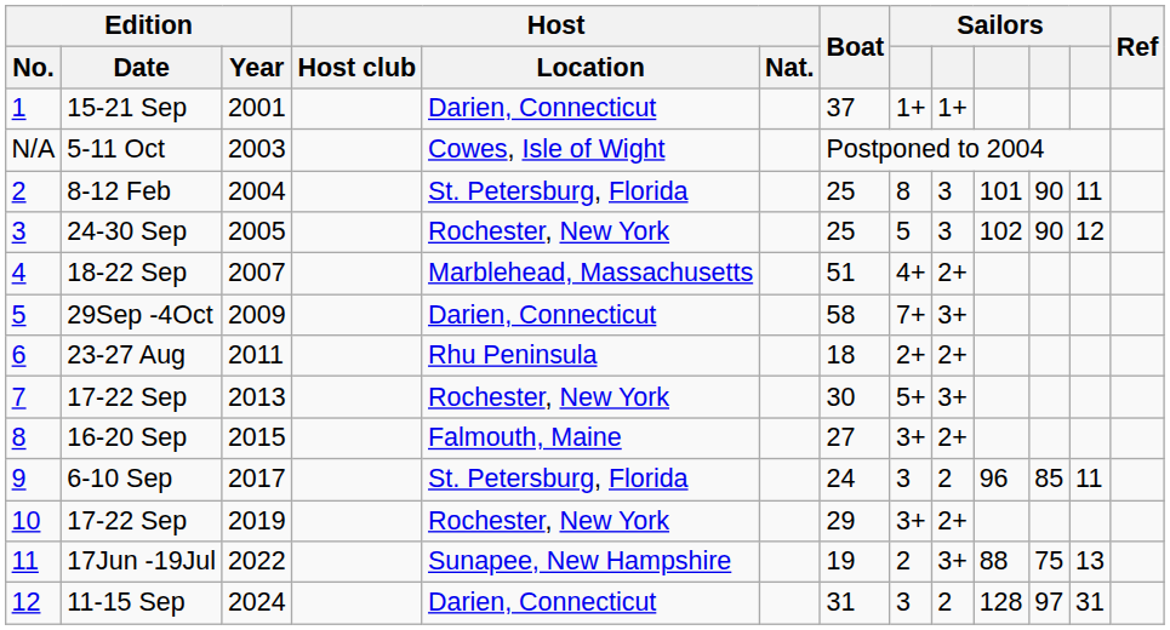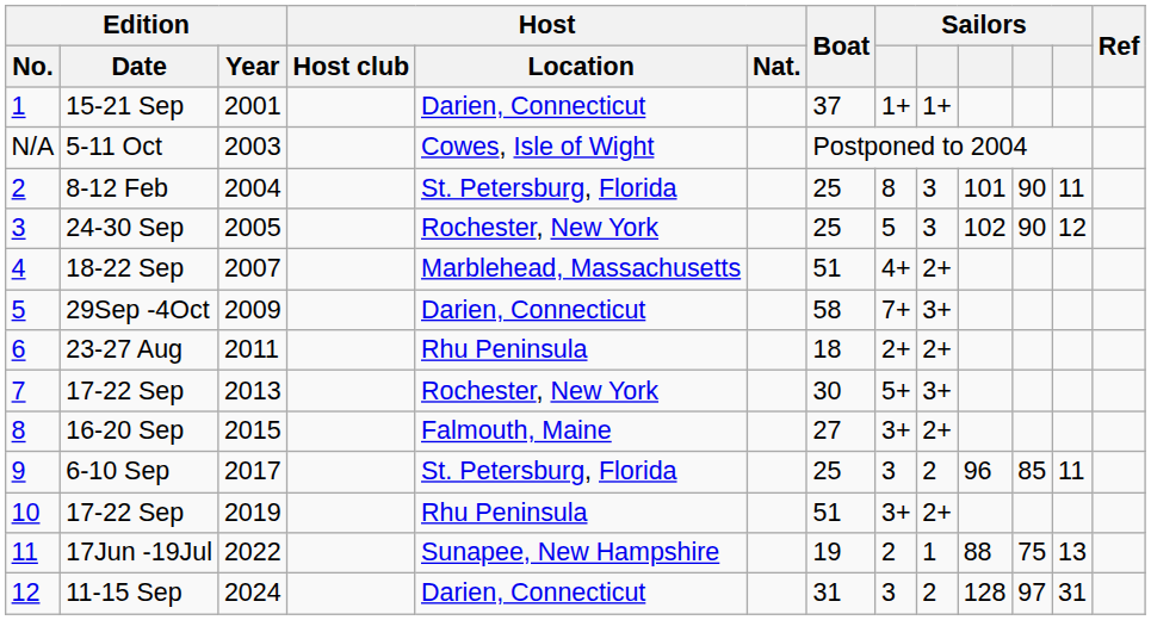 <table class="wikitable sortable">
 <tr>
 <th colspan=3>Edition</th>
 <th colspan=3>Host</th>
 <th rowspan=2>Boat</th>
 <th colspan=5>Sailors</th>
 <th rowspan=2>Ref</th>
 </tr>
 <tr>
 <th>No.</th>
 <th>Date</th>
 <th>Year</th>
 <th>Host club</th>
 <th>Location</th>
 <th>Nat.</th>
 <th></th>
 <th></th>
 <th></th>
 <th></th>
 <th></th>
 </tr>
 <tr>
 <td><a href='#'>1</a></td>
 <td>15-21 Sep</td>
 <td>2001</td>
 <td></td>
 <td><a href='#'>Darien, Connecticut</a></td>
 <td></td>
 <td>37</td>
 <td>1+</td>
 <td>1+</td>
 <td></td>
 <td></td>
 <td></td>
 <td></td>
 </tr>
 <tr>
 <td>N/A</td>
 <td>5-11 Oct</td>
 <td>2003</td>
 <td></td>
 <td><a href='#'>Cowes</a>, <a href='#'>Isle of Wight</a></td>
 <td></td>
 <td colspan=6>Postponed to 2004</td>
 <td></td>
 </tr>
 <tr>
 <td><a href='#'>2</a></td>
 <td>8-12 Feb</td>
 <td>2004</td>
 <td></td>
 <td><a href='#'>St. Petersburg</a>, <a href='#'>Florida</a></td>
 <td></td>
 <td>25</td>
 <td>8</td>
 <td>3</td>
 <td>101</td>
 <td>90</td>
 <td>11</td>
 <td></td>
 </tr>
 <tr>
 <td><a href='#'>3</a></td>
 <td>24-30 Sep</td>
 <td>2005</td>
 <td></td>
 <td><a href='#'>Rochester</a>, <a href='#'>New York</a></td>
 <td></td>
 <td>25</td>
 <td>5</td>
 <td>3</td>
 <td>102</td>
 <td>90</td>
 <td>12</td>
 <td></td>
 </tr>
 <tr>
 <td><a href='#'>4</a></td>
 <td>18-22 Sep</td>
 <td>2007</td>
 <td></td>
 <td><a href='#'>Marblehead, Massachusetts</a></td>
 <td></td>
 <td>51</td>
 <td>4+</td>
 <td>2+</td>
 <td></td>
 <td></td>
 <td></td>
 <td></td>
 </tr>
 <tr>
 <td><a href='#'>5</a></td>
 <td>29Sep -4Oct</td>
 <td>2009</td>
 <td></td>
 <td><a href='#'>Darien, Connecticut</a></td>
 <td></td>
 <td>58</td>
 <td>7+</td>
 <td>3+</td>
 <td></td>
 <td></td>
 <td></td>
 <td></td>
 </tr>
 <tr>
 <td><a href='#'>6</a></td>
 <td>23-27 Aug</td>
 <td>2011</td>
 <td></td>
 <td><a href='#'>Rhu Peninsula</a></td>
 <td></td>
 <td>18</td>
 <td>2+</td>
 <td>2+</td>
 <td></td>
 <td></td>
 <td></td>
 <td></td>
 </tr>
 <tr>
 <td><a href='#'>7</a></td>
 <td>17-22 Sep</td>
 <td>2013</td>
 <td></td>
 <td><a href='#'>Rochester</a>, <a href='#'>New York</a></td>
 <td></td>
 <td>30</td>
 <td>5+</td>
 <td>3+</td>
 <td></td>
 <td></td>
 <td></td>
 <td></td>
 </tr>
 <tr>
 <td><a href='#'>8</a></td>
 <td>16-20 Sep</td>
 <td>2015</td>
 <td></td>
 <td><a href='#'>Falmouth, Maine</a></td>
 <td></td>
 <td>27</td>
 <td>3+</td>
 <td>2+</td>
 <td></td>
 <td></td>
 <td></td>
 <td></td>
 </tr>
 <tr>
 <td><a href='#'>9</a></td>
 <td>6-10 Sep</td>
 <td>2017</td>
 <td></td>
 <td><a href='#'>St. Petersburg</a>, <a href='#'>Florida</a></td>
 <td></td>
-<td>24</td>
+<td>25</td>
 <td>3</td>
 <td>2</td>
 <td>96</td>
 <td>85</td>
 <td>11</td>
 <td></td>
 </tr>
 <tr>
 <td><a href='#'>10</a></td>
 <td>17-22 Sep</td>
 <td>2019</td>
 <td></td>
-<td><a href='#'>Rochester</a>, <a href='#'>New York</a></td>
+<td><a href='#'>Rhu Peninsula</a></td>
 <td></td>
-<td>29</td>
+<td>51</td>
 <td>3+</td>
 <td>2+</td>
 <td></td>
 <td></td>
 <td></td>
 <td></td>
 </tr>
 <tr>
 <td><a href='#'>11</a></td>
 <td>17Jun -19Jul</td>
 <td>2022</td>
 <td></td>
 <td><a href='#'>Sunapee, New Hampshire</a></td>
 <td></td>
 <td>19</td>
 <td>2</td>
-<td>3+</td>
+<td>1</td>
 <td>88</td>
 <td>75</td>
 <td>13</td>
 <td></td>
 </tr>
 <tr>
 <td><a href='#'>12</a></td>
 <td>11-15 Sep</td>
 <td>2024</td>
 <td></td>
 <td><a href='#'>Darien, Connecticut</a></td>
 <td></td>
 <td>31</td>
 <td>3</td>
 <td>2</td>
 <td>128</td>
 <td>97</td>
 <td>31</td>
 <td></td>
 </tr>
 </table>
